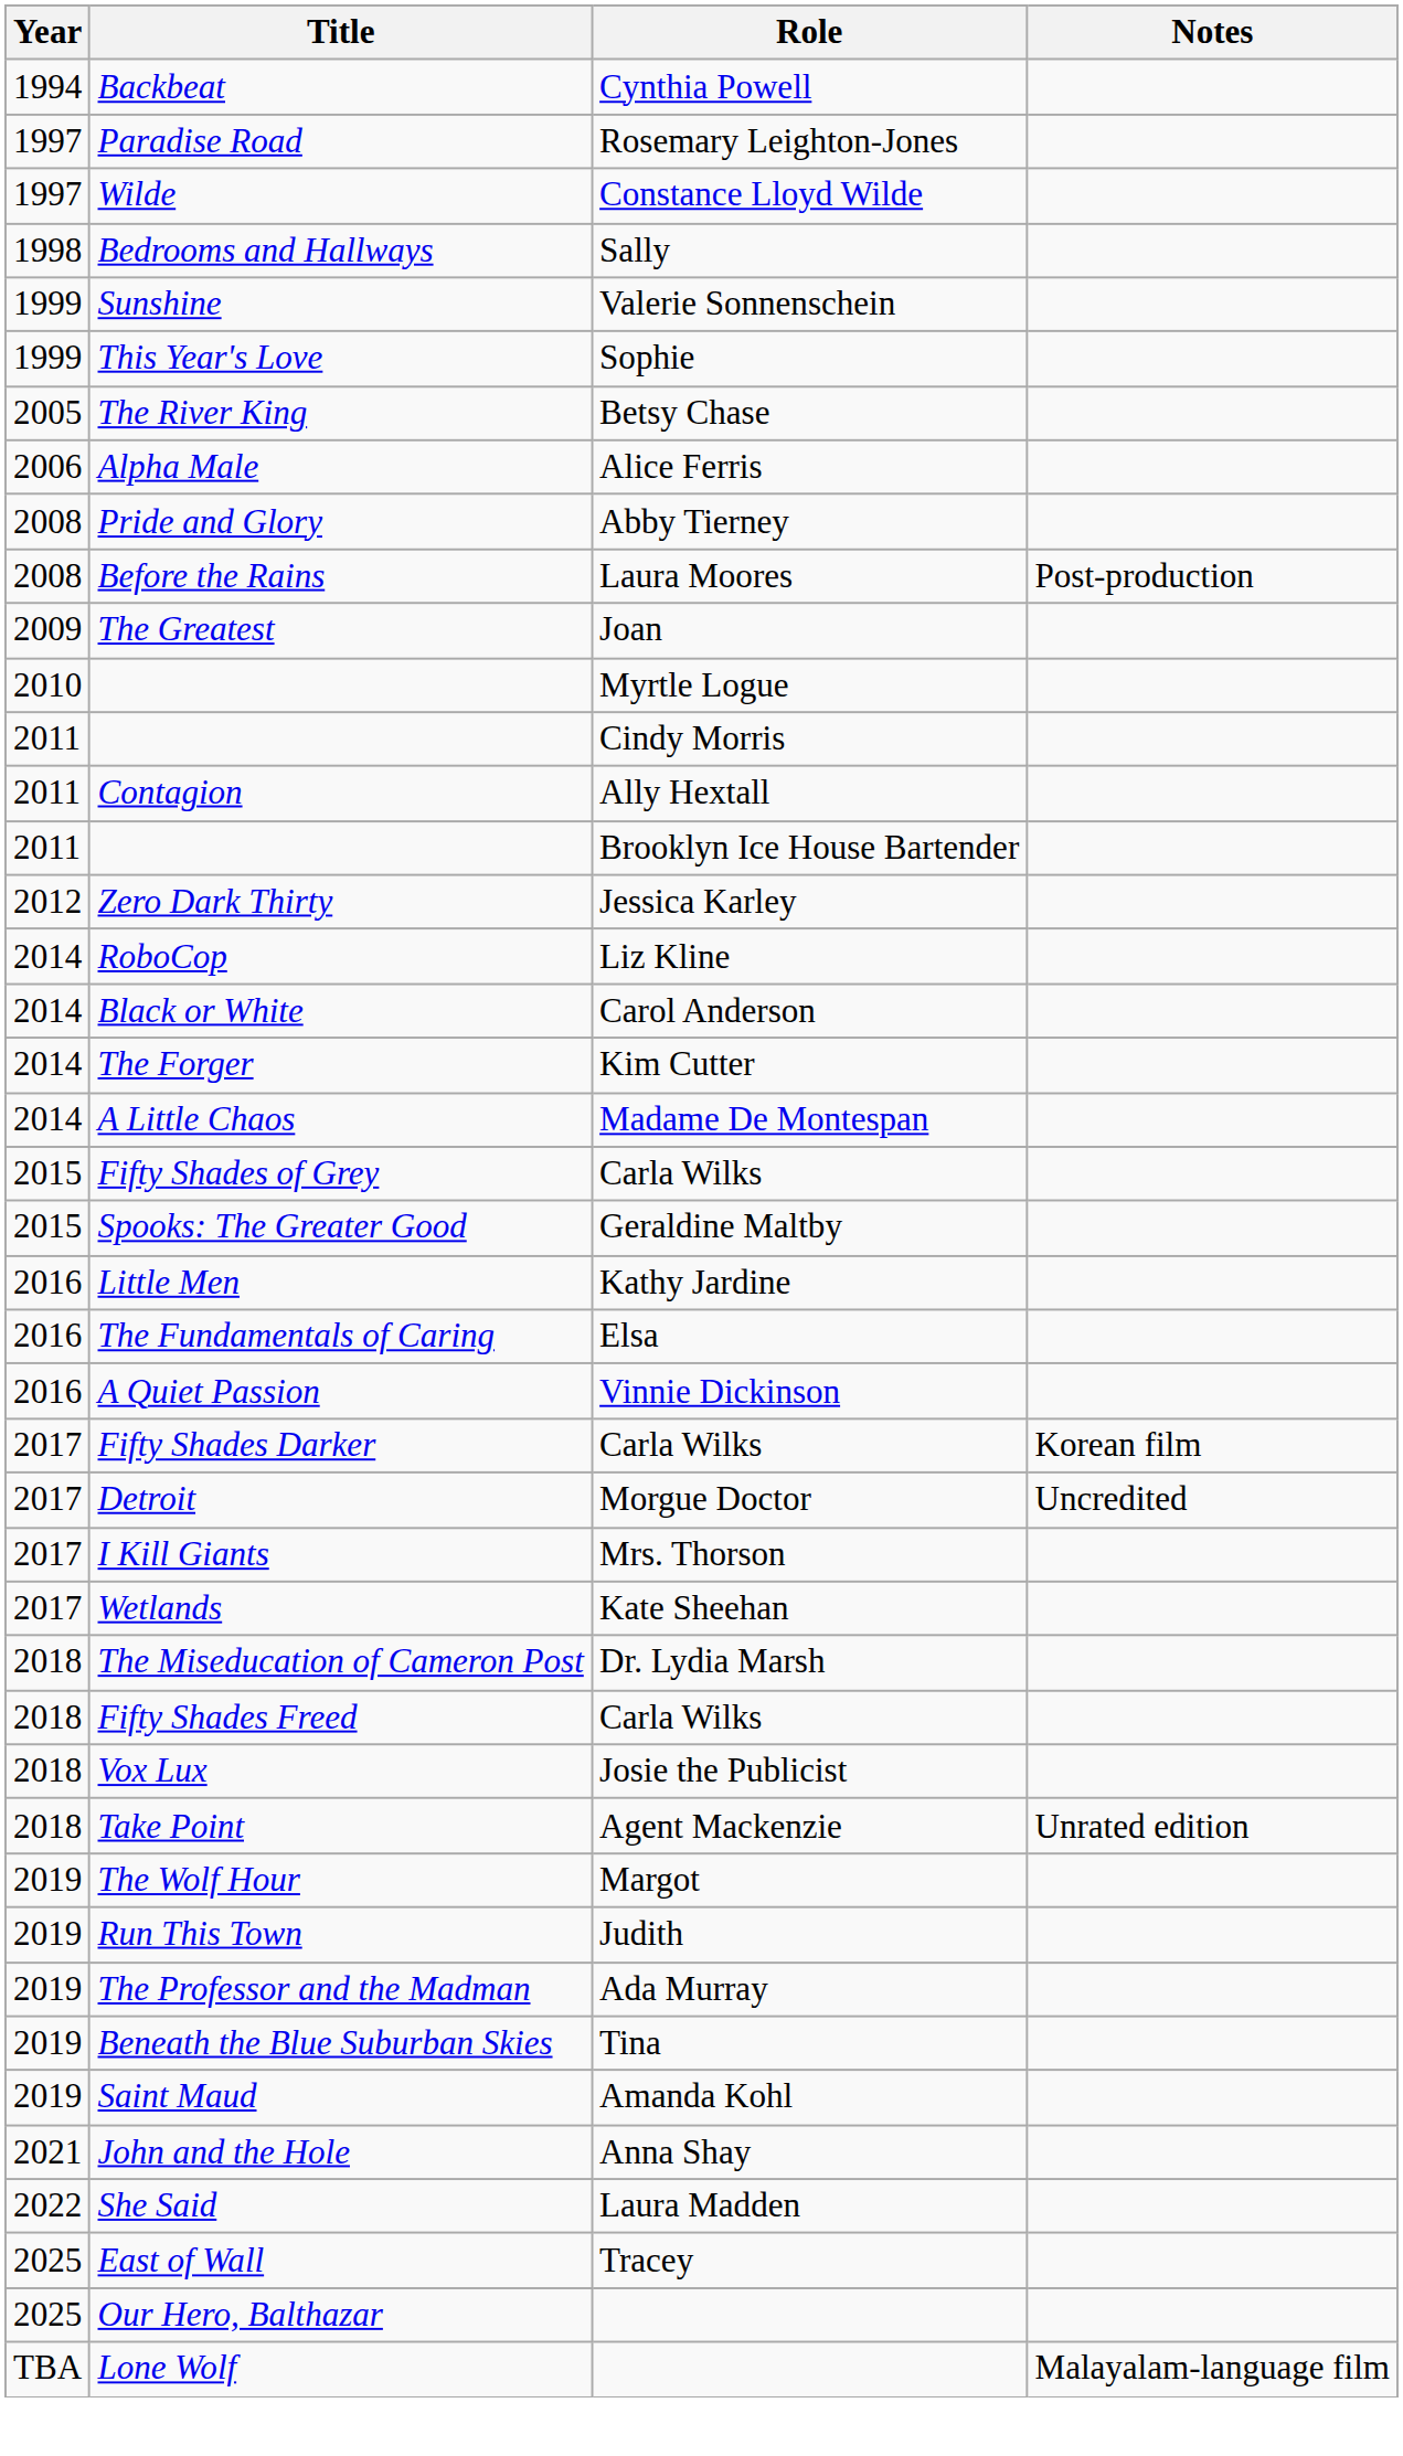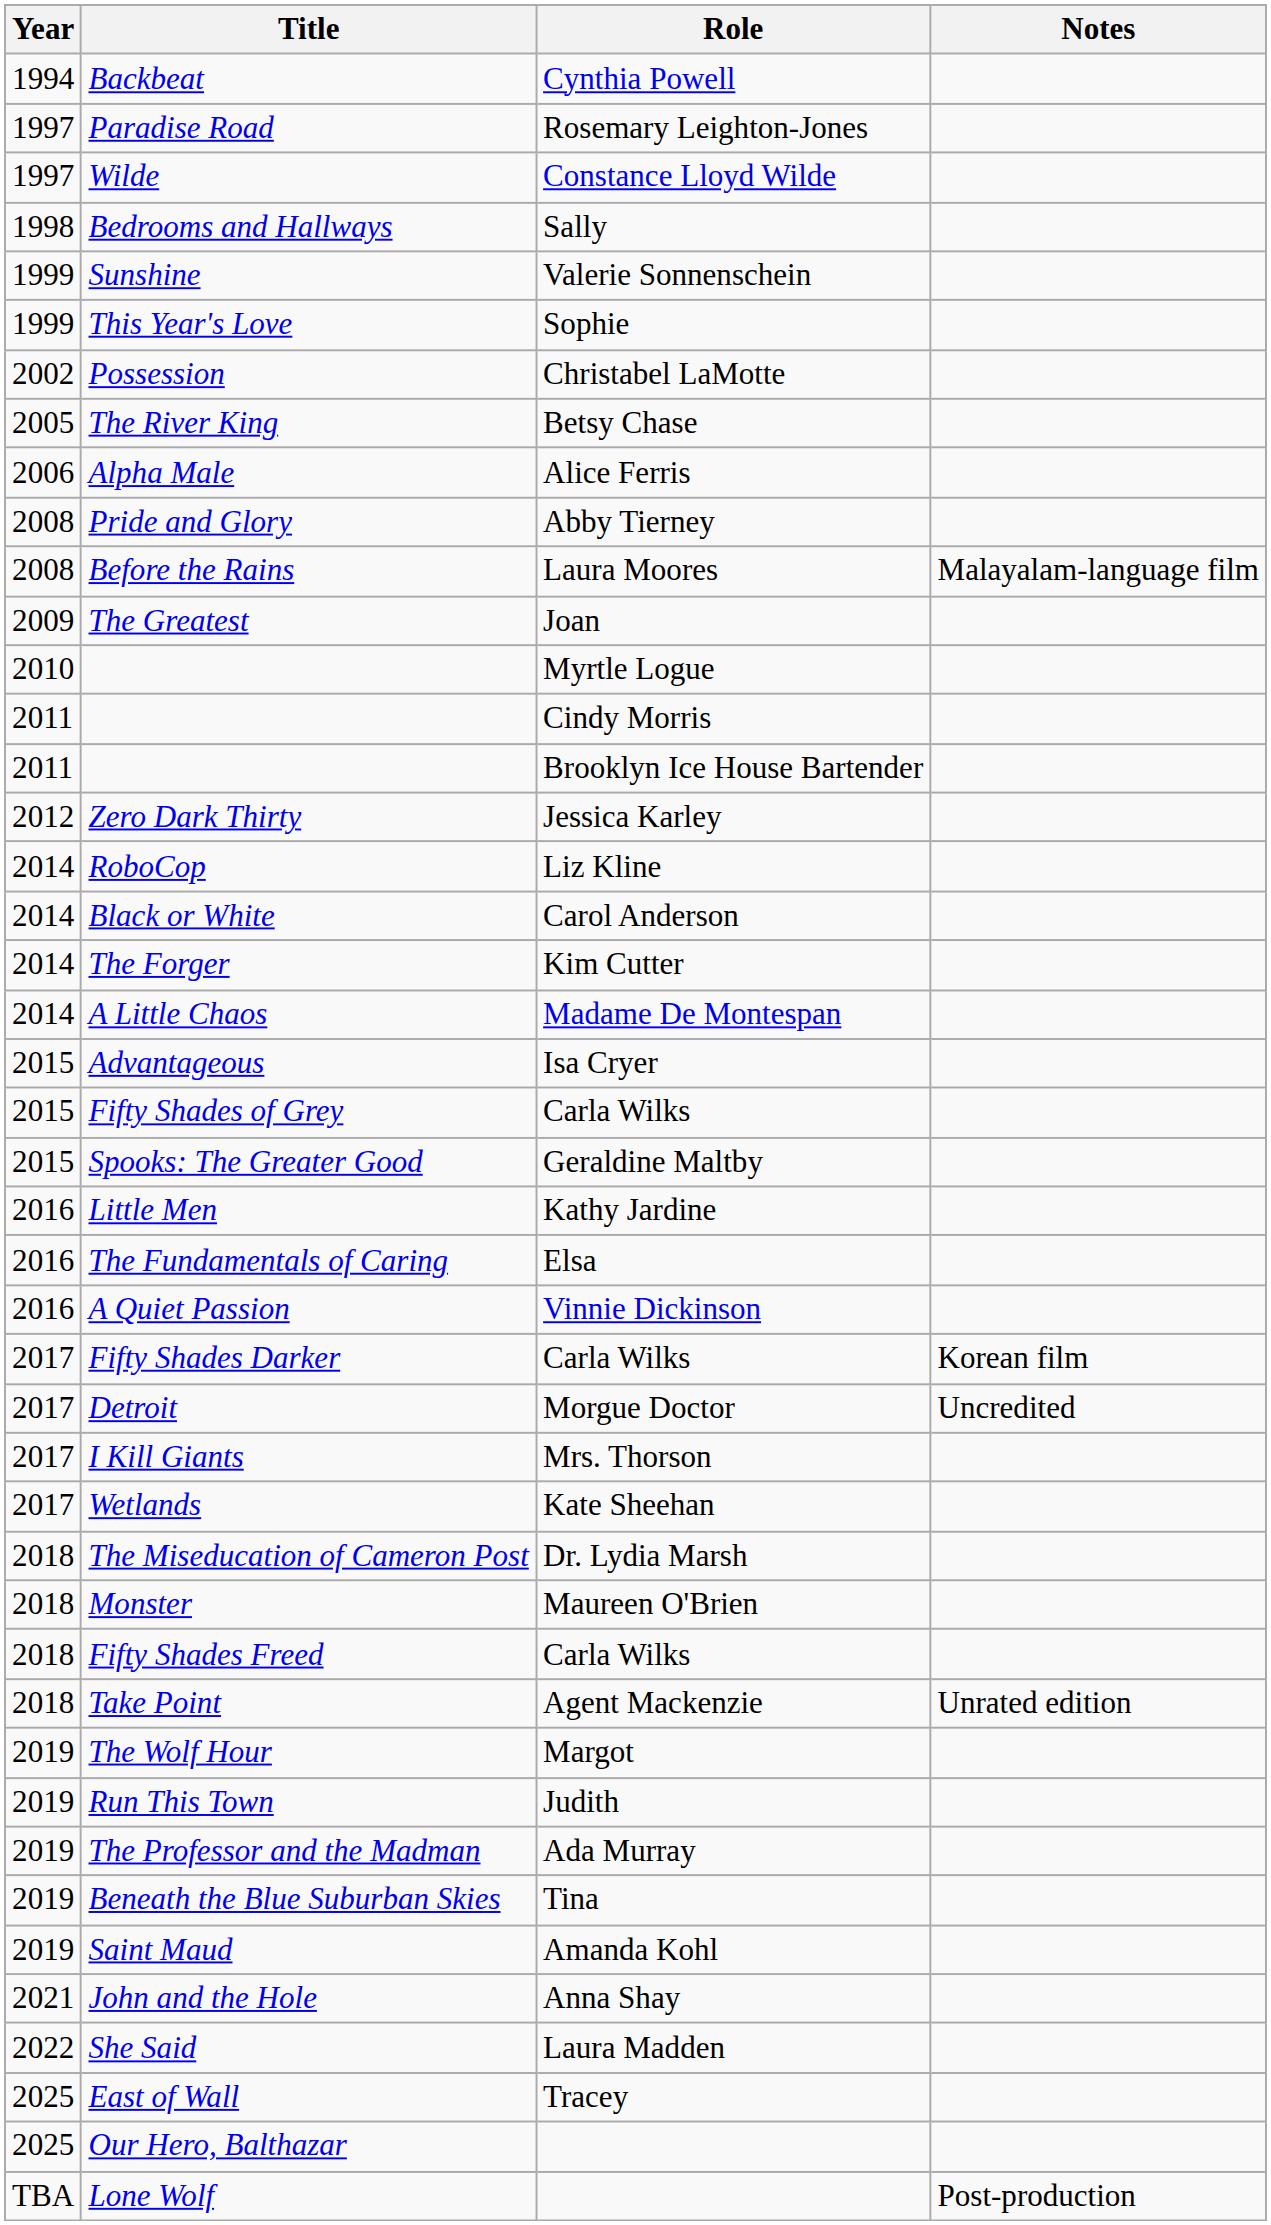 <table class="wikitable unsortable">
 <tr>
 <th>Year</th>
 <th>Title</th>
 <th>Role</th>
 <th class="unsortable">Notes</th>
 </tr>
 <tr>
 <td>1994</td>
 <td><em><a href='#'>Backbeat</a></em></td>
 <td><a href='#'>Cynthia Powell</a></td>
 <td></td>
 </tr>
 <tr>
 <td>1997</td>
 <td><em><a href='#'>Paradise Road</a></em></td>
 <td>Rosemary Leighton-Jones</td>
 <td></td>
 </tr>
 <tr>
 <td>1997</td>
 <td><em><a href='#'>Wilde</a></em></td>
 <td><a href='#'>Constance Lloyd Wilde</a></td>
 <td></td>
 </tr>
 <tr>
 <td>1998</td>
 <td><em><a href='#'>Bedrooms and Hallways</a></em></td>
 <td>Sally</td>
 <td></td>
 </tr>
 <tr>
 <td>1999</td>
 <td><em><a href='#'>Sunshine</a></em></td>
 <td>Valerie Sonnenschein</td>
 <td></td>
 </tr>
 <tr>
 <td>1999</td>
 <td><em><a href='#'>This Year's Love</a></em></td>
 <td>Sophie</td>
 <td></td>
 </tr>
 <tr>
+<td>2002</td>
+<td><em><a href='#'>Possession</a></em></td>
+<td>Christabel LaMotte</td>
+<td></td>
+</tr>
+<tr>
 <td>2005</td>
 <td><em><a href='#'>The River King</a></em></td>
 <td>Betsy Chase</td>
 <td></td>
 </tr>
 <tr>
 <td>2006</td>
 <td><em><a href='#'>Alpha Male</a></em></td>
 <td>Alice Ferris</td>
 <td></td>
 </tr>
 <tr>
 <td>2008</td>
 <td><em><a href='#'>Pride and Glory</a></em></td>
 <td>Abby Tierney</td>
 <td></td>
 </tr>
 <tr>
 <td>2008</td>
 <td><em><a href='#'>Before the Rains</a></em></td>
 <td>Laura Moores</td>
-<td>Post-production</td>
+<td>Malayalam-language film</td>
 </tr>
 <tr>
 <td>2009</td>
 <td><em><a href='#'>The Greatest</a></em></td>
 <td>Joan</td>
 <td></td>
 </tr>
 <tr>
 <td>2010</td>
 <td><em></em></td>
 <td>Myrtle Logue</td>
 <td></td>
 </tr>
 <tr>
 <td>2011</td>
 <td><em></em></td>
 <td>Cindy Morris</td>
-<td></td>
-</tr>
-<tr>
-<td>2011</td>
-<td><em><a href='#'>Contagion</a></em></td>
-<td>Ally Hextall</td>
 <td></td>
 </tr>
 <tr>
 <td>2011</td>
 <td><em></em></td>
 <td>Brooklyn Ice House Bartender</td>
 <td></td>
 </tr>
 <tr>
 <td>2012</td>
 <td><em><a href='#'>Zero Dark Thirty</a></em></td>
 <td>Jessica Karley</td>
 <td></td>
 </tr>
 <tr>
 <td>2014</td>
 <td><em><a href='#'>RoboCop</a></em></td>
 <td>Liz Kline</td>
 <td></td>
 </tr>
 <tr>
 <td>2014</td>
 <td><em><a href='#'>Black or White</a></em></td>
 <td>Carol Anderson</td>
 <td></td>
 </tr>
 <tr>
 <td>2014</td>
 <td><em><a href='#'>The Forger</a></em></td>
 <td>Kim Cutter</td>
 <td></td>
 </tr>
 <tr>
 <td>2014</td>
 <td><em><a href='#'>A Little Chaos</a></em></td>
 <td><a href='#'>Madame De Montespan</a></td>
+<td></td>
+</tr>
+<tr>
+<td>2015</td>
+<td><em><a href='#'>Advantageous</a></em></td>
+<td>Isa Cryer</td>
 <td></td>
 </tr>
 <tr>
 <td>2015</td>
 <td><em><a href='#'>Fifty Shades of Grey</a></em></td>
 <td>Carla Wilks</td>
 <td></td>
 </tr>
 <tr>
 <td>2015</td>
 <td><em><a href='#'>Spooks: The Greater Good</a></em></td>
 <td>Geraldine Maltby</td>
 <td></td>
 </tr>
 <tr>
 <td>2016</td>
 <td><em><a href='#'>Little Men</a></em></td>
 <td>Kathy Jardine</td>
 <td></td>
 </tr>
 <tr>
 <td>2016</td>
 <td><em><a href='#'>The Fundamentals of Caring</a></em></td>
 <td>Elsa</td>
 <td></td>
 </tr>
 <tr>
 <td>2016</td>
 <td><em><a href='#'>A Quiet Passion</a></em></td>
 <td><a href='#'>Vinnie Dickinson</a></td>
 <td></td>
 </tr>
 <tr>
 <td>2017</td>
 <td><em><a href='#'>Fifty Shades Darker</a></em></td>
 <td>Carla Wilks</td>
 <td>Korean film</td>
 </tr>
 <tr>
 <td>2017</td>
 <td><em><a href='#'>Detroit</a></em></td>
 <td>Morgue Doctor</td>
 <td>Uncredited</td>
 </tr>
 <tr>
 <td>2017</td>
 <td><em><a href='#'>I Kill Giants</a></em></td>
 <td>Mrs. Thorson</td>
 <td></td>
 </tr>
 <tr>
 <td>2017</td>
 <td><em><a href='#'>Wetlands</a></em></td>
 <td>Kate Sheehan</td>
 <td></td>
 </tr>
 <tr>
 <td>2018</td>
 <td><em><a href='#'>The Miseducation of Cameron Post</a></em></td>
 <td>Dr. Lydia Marsh</td>
 <td></td>
 </tr>
 <tr>
 <td>2018</td>
-<td><em><a href='#'>Fifty Shades Freed</a></em></td>
-<td>Carla Wilks</td>
+<td><em><a href='#'>Monster</a></em></td>
+<td>Maureen O'Brien</td>
 <td></td>
 </tr>
 <tr>
 <td>2018</td>
-<td><em><a href='#'>Vox Lux</a></em></td>
-<td>Josie the Publicist</td>
+<td><em><a href='#'>Fifty Shades Freed</a></em></td>
+<td>Carla Wilks</td>
 <td></td>
 </tr>
 <tr>
 <td>2018</td>
 <td><em><a href='#'>Take Point</a></em></td>
 <td>Agent Mackenzie</td>
 <td>Unrated edition</td>
 </tr>
 <tr>
 <td>2019</td>
 <td><em><a href='#'>The Wolf Hour</a></em></td>
 <td>Margot</td>
 <td></td>
 </tr>
 <tr>
 <td>2019</td>
 <td><em><a href='#'>Run This Town</a></em></td>
 <td>Judith</td>
 <td></td>
 </tr>
 <tr>
 <td>2019</td>
 <td><em><a href='#'>The Professor and the Madman</a></em></td>
 <td>Ada Murray</td>
 <td></td>
 </tr>
 <tr>
 <td>2019</td>
 <td><em><a href='#'>Beneath the Blue Suburban Skies</a></em></td>
 <td>Tina</td>
 <td></td>
 </tr>
 <tr>
 <td>2019</td>
 <td><em><a href='#'>Saint Maud</a></em></td>
 <td>Amanda Kohl</td>
 <td></td>
 </tr>
 <tr>
 <td>2021</td>
 <td><em><a href='#'>John and the Hole</a></em></td>
 <td>Anna Shay</td>
 <td></td>
 </tr>
 <tr>
 <td>2022</td>
 <td><em><a href='#'>She Said</a></em></td>
 <td>Laura Madden</td>
 <td></td>
 </tr>
 <tr>
 <td>2025</td>
 <td><em><a href='#'>East of Wall</a></em></td>
 <td>Tracey</td>
 <td></td>
 </tr>
 <tr>
 <td>2025</td>
 <td><em><a href='#'>Our Hero, Balthazar</a></em></td>
 <td></td>
 <td></td>
 </tr>
 <tr>
 <td>TBA</td>
 <td><em><a href='#'>Lone Wolf</a></em></td>
 <td></td>
-<td>Malayalam-language film</td>
+<td>Post-production</td>
 </tr>
 </table>
